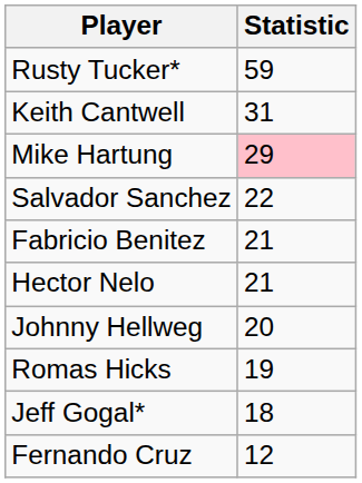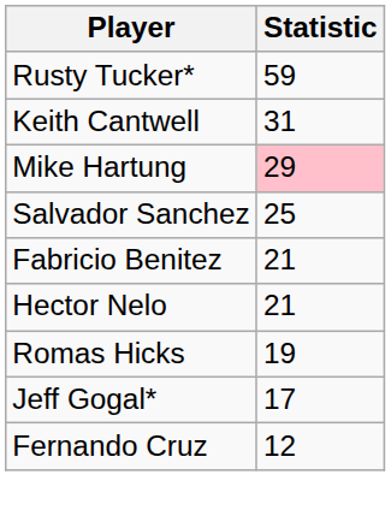 <table class="wikitable">
 <tr>
 <th>Player</th>
 <th>Statistic</th>
 </tr>
 <tr>
 <td>Rusty Tucker*</td>
 <td>59</td>
 </tr>
 <tr>
 <td>Keith Cantwell</td>
 <td>31</td>
 </tr>
 <tr>
 <td>Mike Hartung</td>
 <td style="background: pink;">29</td>
 </tr>
 <tr>
 <td>Salvador Sanchez</td>
-<td>22</td>
+<td>25</td>
 </tr>
 <tr>
 <td>Fabricio Benitez</td>
 <td>21</td>
 </tr>
 <tr>
 <td>Hector Nelo</td>
 <td>21</td>
 </tr>
 <tr>
-<td>Johnny Hellweg</td>
-<td>20</td>
-</tr>
-<tr>
 <td>Romas Hicks</td>
 <td>19</td>
 </tr>
 <tr>
 <td>Jeff Gogal*</td>
-<td>18</td>
+<td>17</td>
 </tr>
 <tr>
 <td>Fernando Cruz</td>
 <td>12</td>
 </tr>
 </table>
